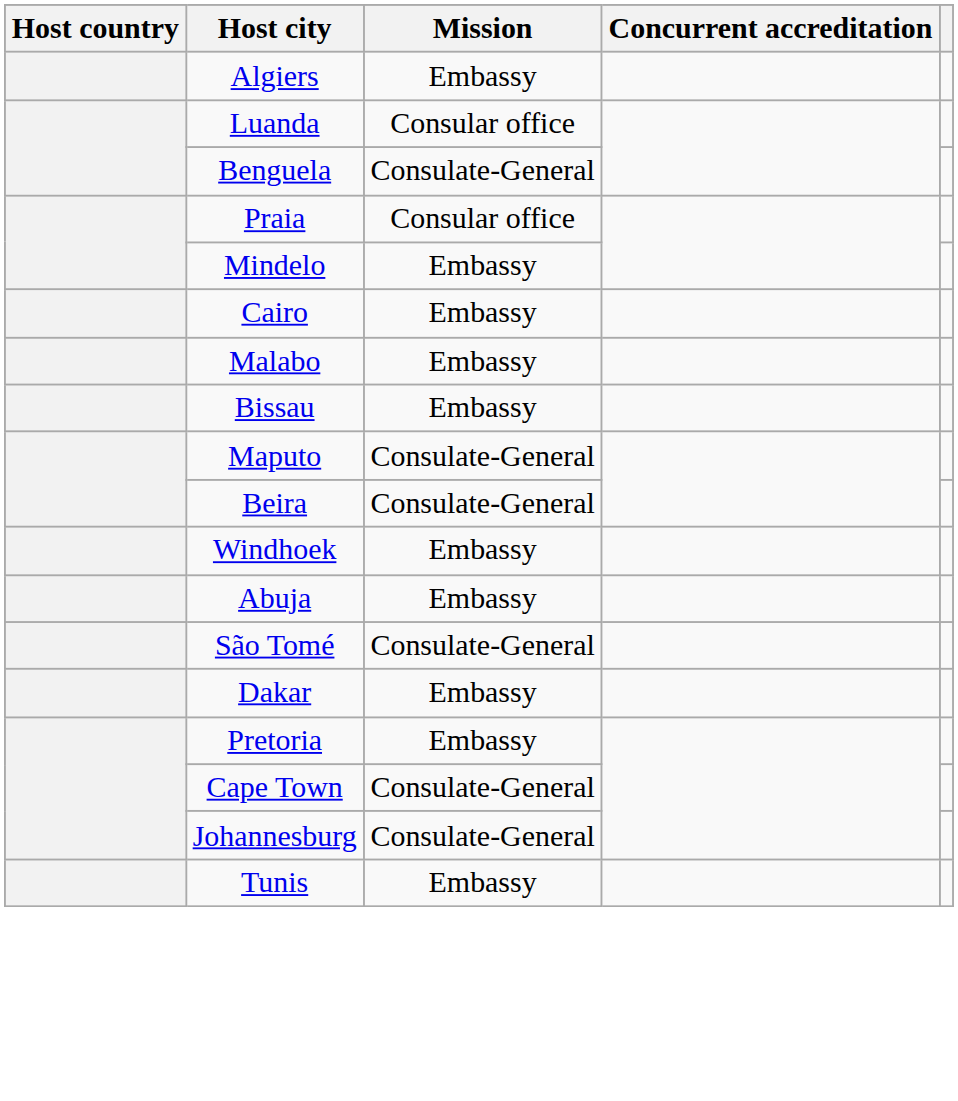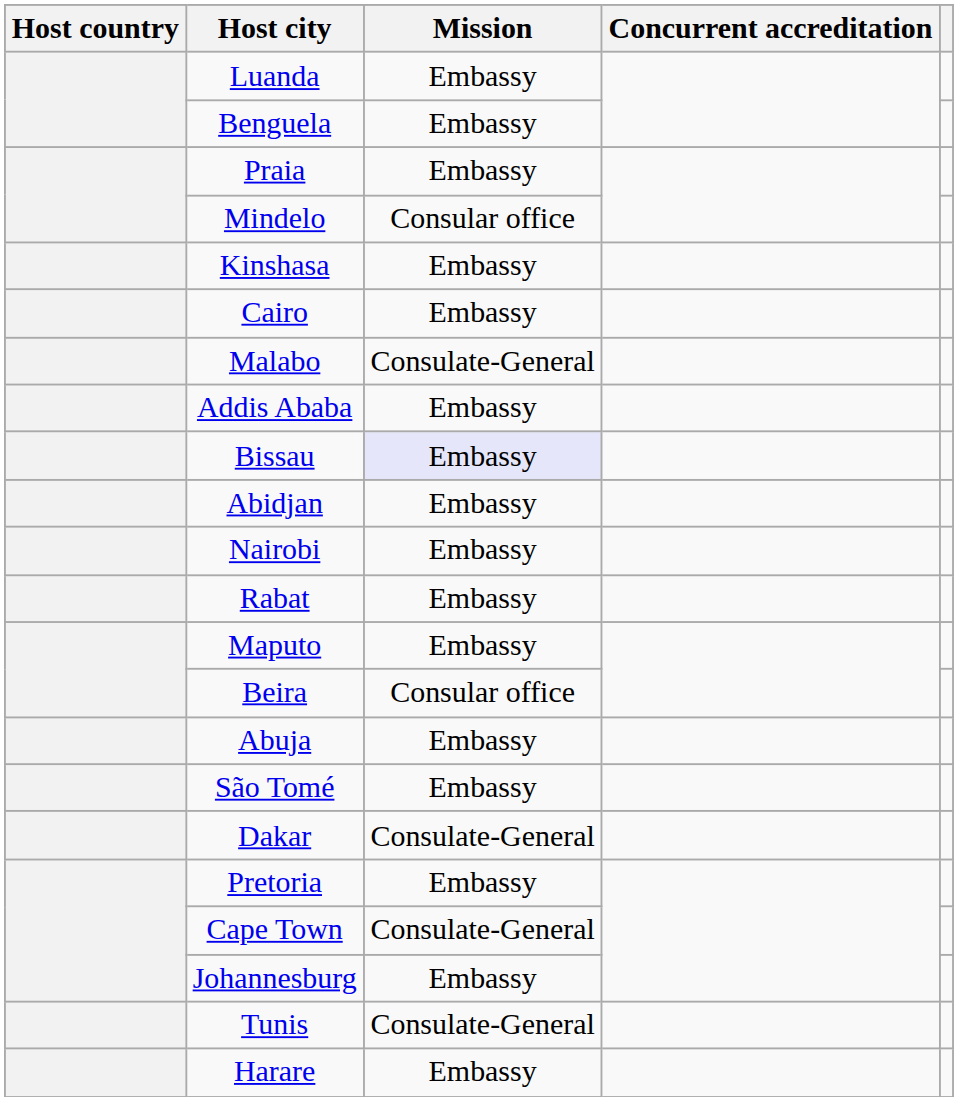 <table class="wikitable plainrowheaders" style="text-align:center;">
 <tr>
 <th scope="col">Host country</th>
 <th scope="col">Host city</th>
 <th scope="col">Mission</th>
 <th scope="col">Concurrent accreditation</th>
 <th scope="col"></th>
 </tr>
 <tr>
-<th scope="row"></th>
-<td><a href='#'>Algiers</a></td>
-<td>Embassy</td>
-<td></td>
-<td></td>
-</tr>
-<tr>
 <th scope="row" rowspan="2"></th>
 <td><a href='#'>Luanda</a></td>
-<td>Consular office</td>
+<td>Embassy</td>
 <td rowspan="2"></td>
 <td></td>
 </tr>
 <tr>
 <td><a href='#'>Benguela</a></td>
-<td>Consulate-General</td>
+<td>Embassy</td>
 <td></td>
 </tr>
 <tr>
 <th scope="row" rowspan="2"></th>
 <td><a href='#'>Praia</a></td>
-<td>Consular office</td>
+<td>Embassy</td>
 <td rowspan="2"></td>
 <td></td>
 </tr>
 <tr>
 <td><a href='#'>Mindelo</a></td>
+<td>Consular office</td>
+<td></td>
+</tr>
+<tr>
+<th scope="row"></th>
+<td><a href='#'>Kinshasa</a></td>
 <td>Embassy</td>
+<td></td>
 <td></td>
 </tr>
 <tr>
 <th scope="row"></th>
 <td><a href='#'>Cairo</a></td>
 <td>Embassy</td>
 <td></td>
 <td></td>
 </tr>
 <tr>
 <th scope="row"></th>
 <td><a href='#'>Malabo</a></td>
+<td>Consulate-General</td>
+<td></td>
+<td></td>
+</tr>
+<tr>
+<th scope="row"></th>
+<td><a href='#'>Addis Ababa</a></td>
 <td>Embassy</td>
 <td></td>
 <td></td>
 </tr>
 <tr>
 <th scope="row"></th>
 <td><a href='#'>Bissau</a></td>
+<td style="background: lavender;">Embassy</td>
+<td></td>
+<td></td>
+</tr>
+<tr>
+<th scope="row"></th>
+<td><a href='#'>Abidjan</a></td>
+<td>Embassy</td>
+<td></td>
+<td></td>
+</tr>
+<tr>
+<th scope="row"></th>
+<td><a href='#'>Nairobi</a></td>
+<td>Embassy</td>
+<td></td>
+<td></td>
+</tr>
+<tr>
+<th scope="row"></th>
+<td><a href='#'>Rabat</a></td>
 <td>Embassy</td>
 <td></td>
 <td></td>
 </tr>
 <tr>
 <th scope="row" rowspan="2"></th>
 <td><a href='#'>Maputo</a></td>
-<td>Consulate-General</td>
+<td>Embassy</td>
 <td rowspan="2"></td>
 <td></td>
 </tr>
 <tr>
 <td><a href='#'>Beira</a></td>
-<td>Consulate-General</td>
-<td></td>
-</tr>
-<tr>
-<th scope="row"></th>
-<td><a href='#'>Windhoek</a></td>
-<td>Embassy</td>
-<td></td>
+<td>Consular office</td>
 <td></td>
 </tr>
 <tr>
 <th scope="row"></th>
 <td><a href='#'>Abuja</a></td>
 <td>Embassy</td>
 <td></td>
 <td></td>
 </tr>
 <tr>
 <th scope="row"></th>
 <td><a href='#'>São Tomé</a></td>
-<td>Consulate-General</td>
+<td>Embassy</td>
 <td></td>
 <td></td>
 </tr>
 <tr>
 <th scope="row"></th>
 <td><a href='#'>Dakar</a></td>
-<td>Embassy</td>
+<td>Consulate-General</td>
 <td></td>
 <td></td>
 </tr>
 <tr>
 <th scope="row" rowspan="3"></th>
 <td><a href='#'>Pretoria</a></td>
 <td>Embassy</td>
 <td rowspan="3"></td>
 <td></td>
 </tr>
 <tr>
 <td><a href='#'>Cape Town</a></td>
 <td>Consulate-General</td>
 <td></td>
 </tr>
 <tr>
 <td><a href='#'>Johannesburg</a></td>
-<td>Consulate-General</td>
+<td>Embassy</td>
 <td></td>
 </tr>
 <tr>
 <th scope="row"></th>
 <td><a href='#'>Tunis</a></td>
+<td>Consulate-General</td>
+<td></td>
+<td></td>
+</tr>
+<tr>
+<th scope="row"></th>
+<td><a href='#'>Harare</a></td>
 <td>Embassy</td>
 <td></td>
 <td></td>
 </tr>
 </table>
